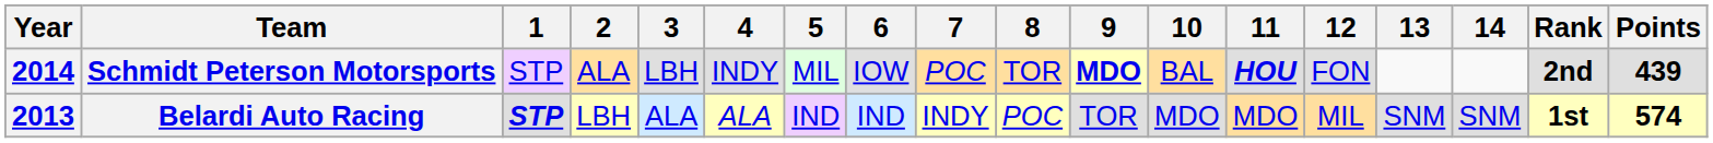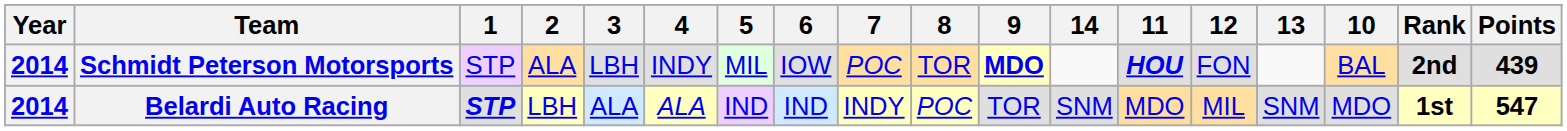 <table class="wikitable" style="text-align:center; font-size:85%;">
 <tr>
 <th>Year</th>
 <th>Team</th>
 <th>1</th>
 <th>2</th>
 <th>3</th>
 <th>4</th>
 <th>5</th>
 <th>6</th>
 <th>7</th>
 <th>8</th>
 <th>9</th>
-<th>10</th>
+<th>14</th>
 <th>11</th>
 <th>12</th>
 <th>13</th>
-<th>14</th>
+<th>10</th>
 <th>Rank</th>
 <th>Points</th>
 </tr>
 <tr>
 <th><a href='#'>2014</a></th>
 <th nowrap><a href='#'>Schmidt Peterson Motorsports</a></th>
 <td style="background:#EFCFFF;"><a href='#'>STP</a><br></td>
 <td style="background:#FFDF9F;"><a href='#'>ALA</a><br></td>
 <td style="background:#DFDFDF;"><a href='#'>LBH</a><br></td>
 <td style="background:#DFDFDF;"><a href='#'>INDY</a><br></td>
 <td style="background:#DFFFDF;"><a href='#'>MIL</a><br></td>
 <td style="background:#DFDFDF;"><a href='#'>IOW</a><br></td>
 <td style="background:#FFDF9F;"><em><a href='#'>POC</a></em><br></td>
 <td style="background:#FFDF9F;"><a href='#'>TOR</a><br></td>
 <td style="background:#FFFFBF;"><strong><a href='#'>MDO</a></strong><br></td>
-<td style="background:#FFDF9F;"><a href='#'>BAL</a><br></td>
+<td></td>
 <td style="background:#DFDFDF;"><strong><em><a href='#'>HOU</a></em><br></strong></td>
 <td style="background:#DFDFDF;"><a href='#'>FON</a><br></td>
 <td></td>
-<td></td>
+<td style="background:#FFDF9F;"><a href='#'>BAL</a><br></td>
 <th style="background:#DFDFDF;">2nd</th>
 <th style="background:#DFDFDF;">439</th>
 </tr>
 <tr>
-<th><a href='#'>2013</a></th>
+<th><a href='#'>2014</a></th>
 <th nowrap><a href='#'>Belardi Auto Racing</a></th>
 <td style="background:#DFDFDF;"><strong><em><a href='#'>STP</a></em></strong><br></td>
 <td style="background:#FFFFBF;"><a href='#'>LBH</a><br></td>
 <td style="background:#CFEAFF;"><a href='#'>ALA</a><br></td>
 <td style="background:#FFFFBF;"><em><a href='#'>ALA</a></em><br></td>
 <td style="background:#EFCFFF;"><a href='#'>IND</a><br></td>
 <td style="background:#CFEAFF;"><a href='#'>IND</a><br></td>
 <td style="background:#FFFFBF;"><a href='#'>INDY</a><br></td>
 <td style="background:#FFFFBF;"><em><a href='#'>POC</a></em><br></td>
 <td style="background:#DFDFDF;"><a href='#'>TOR</a><br></td>
-<td style="background:#DFDFDF;"><a href='#'>MDO</a><br></td>
+<td style="background:#DFDFDF;"><a href='#'>SNM</a><br></td>
 <td style="background:#FFDF9F;"><a href='#'>MDO</a><br></td>
 <td style="background:#FFDF9F;"><a href='#'>MIL</a><br></td>
 <td style="background:#DFDFDF;"><a href='#'>SNM</a><br></td>
-<td style="background:#DFDFDF;"><a href='#'>SNM</a><br></td>
+<td style="background:#DFDFDF;"><a href='#'>MDO</a><br></td>
 <th style="background:#FFFFBF;">1st</th>
-<th style="background:#FFFFBF;">574</th>
+<th style="background:#FFFFBF;">547</th>
 </tr>
 </table>
